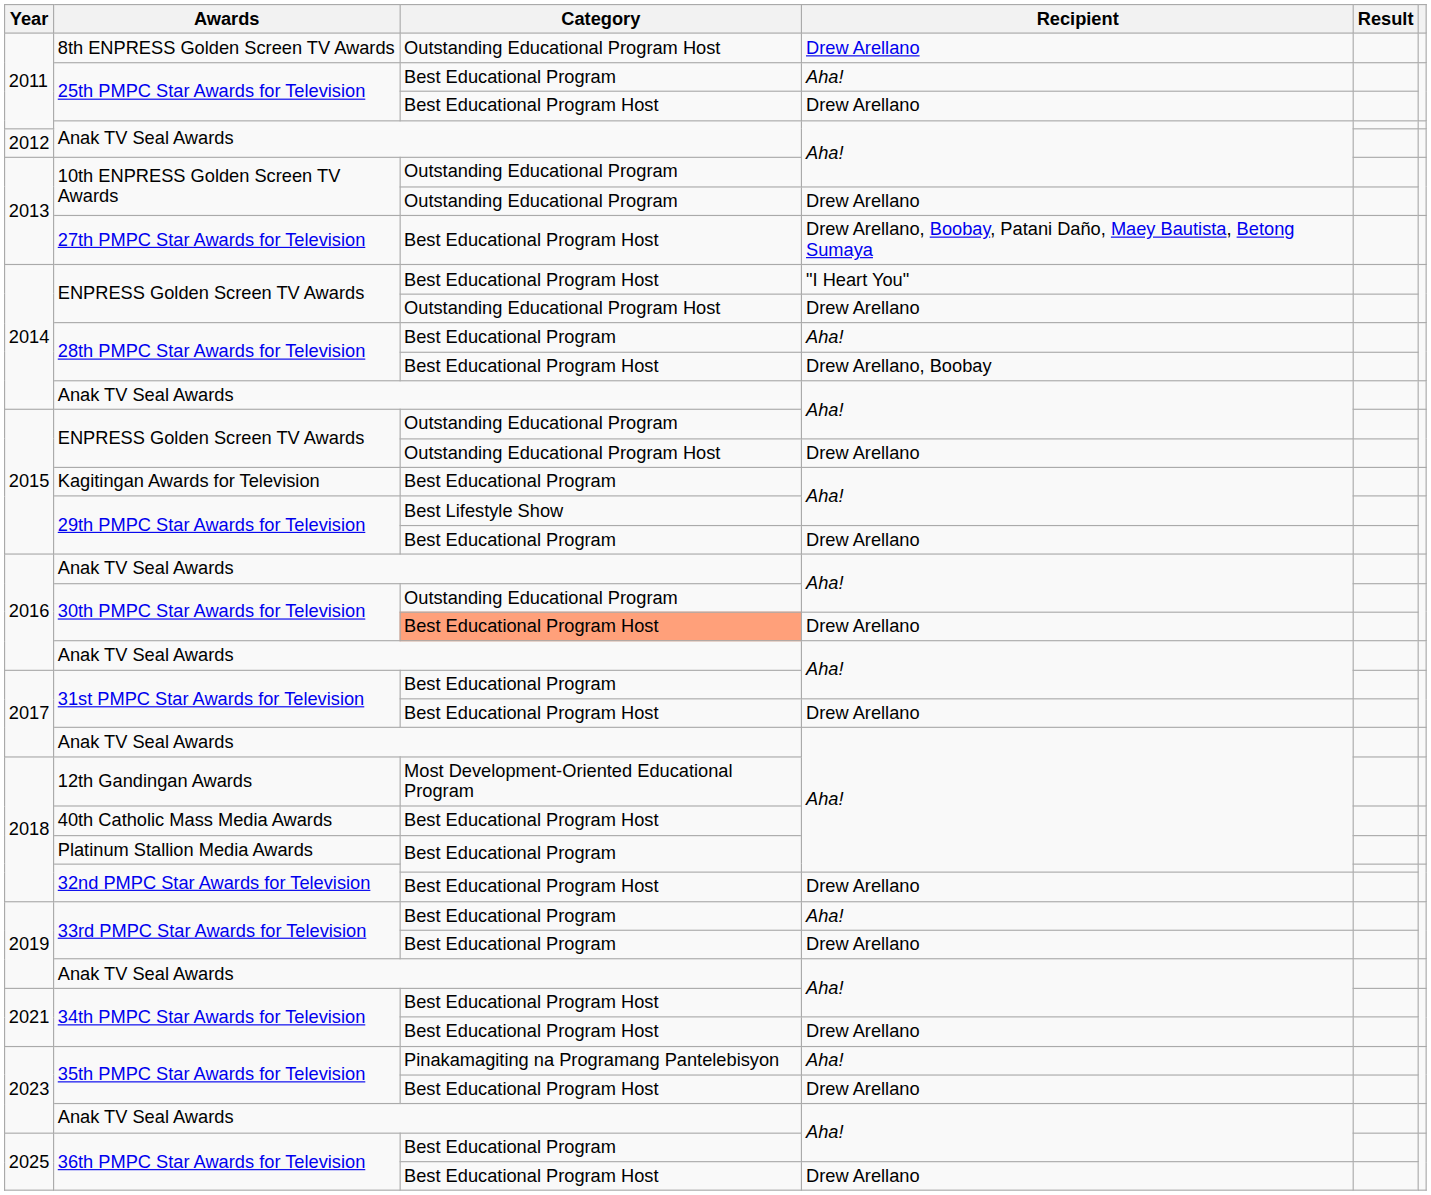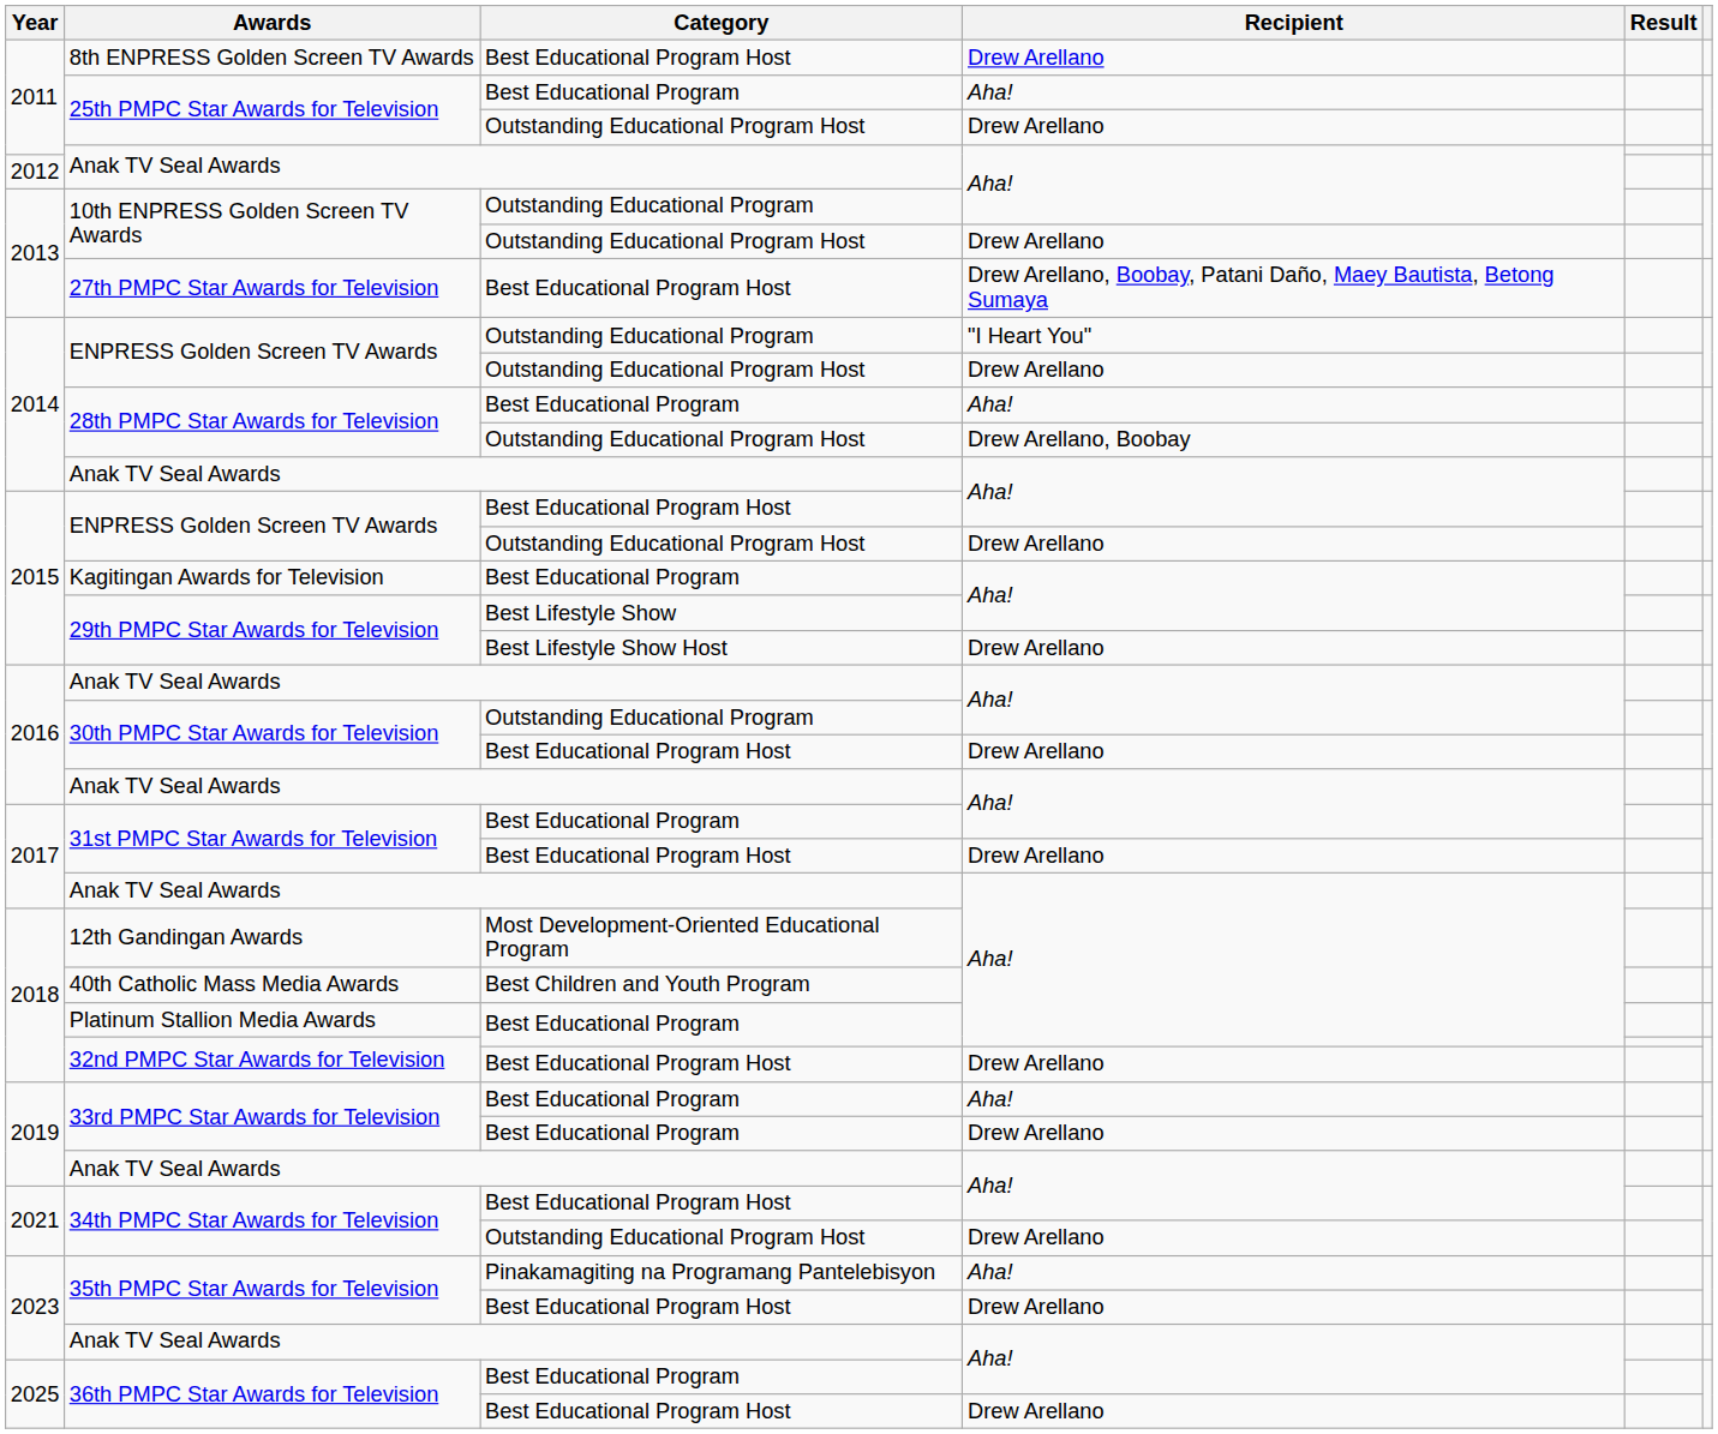 <table class="wikitable">
 <tr>
 <th>Year</th>
 <th>Awards</th>
 <th>Category</th>
 <th>Recipient</th>
 <th>Result</th>
 <th></th>
 </tr>
 <tr>
 <td rowspan=4>2011</td>
 <td>8th ENPRESS Golden Screen TV Awards</td>
-<td>Outstanding Educational Program Host</td>
+<td>Best Educational Program Host</td>
 <td><a href='#'>Drew Arellano</a></td>
 <td></td>
 <td></td>
 </tr>
 <tr>
 <td rowspan=2><a href='#'>25th PMPC Star Awards for Television</a></td>
 <td>Best Educational Program</td>
 <td><em>Aha!</em></td>
 <td></td>
 <td rowspan=2></td>
 </tr>
 <tr>
-<td>Best Educational Program Host</td>
+<td>Outstanding Educational Program Host</td>
 <td>Drew Arellano</td>
 <td></td>
 </tr>
 <tr>
 <td rowspan=2 colspan=2>Anak TV Seal Awards</td>
 <td rowspan=3><em>Aha!</em></td>
 <td></td>
 <td></td>
 </tr>
 <tr>
 <td>2012</td>
 <td></td>
 <td></td>
 </tr>
 <tr>
 <td rowspan=3>2013</td>
 <td rowspan=2>10th ENPRESS Golden Screen TV Awards</td>
 <td>Outstanding Educational Program</td>
 <td></td>
 <td rowspan=2></td>
 </tr>
 <tr>
-<td>Outstanding Educational Program</td>
+<td>Outstanding Educational Program Host</td>
 <td>Drew Arellano</td>
 <td></td>
 </tr>
 <tr>
 <td><a href='#'>27th PMPC Star Awards for Television</a></td>
 <td>Best Educational Program Host</td>
 <td>Drew Arellano, <a href='#'>Boobay</a>, Patani Daño, <a href='#'>Maey Bautista</a>, <a href='#'>Betong Sumaya</a></td>
 <td></td>
 <td></td>
 </tr>
 <tr>
 <td rowspan=5>2014</td>
 <td rowspan=2>ENPRESS Golden Screen TV Awards</td>
-<td>Best Educational Program Host</td>
+<td>Outstanding Educational Program</td>
 <td>"I Heart You"</td>
 <td></td>
 <td rowspan=2></td>
 </tr>
 <tr>
 <td>Outstanding Educational Program Host</td>
 <td>Drew Arellano</td>
 <td></td>
 </tr>
 <tr>
 <td rowspan=2><a href='#'>28th PMPC Star Awards for Television</a></td>
 <td>Best Educational Program</td>
 <td><em>Aha!</em></td>
 <td></td>
 <td rowspan=2></td>
 </tr>
 <tr>
-<td>Best Educational Program Host</td>
+<td>Outstanding Educational Program Host</td>
 <td>Drew Arellano, Boobay</td>
 <td></td>
 </tr>
 <tr>
 <td colspan=2>Anak TV Seal Awards</td>
 <td rowspan=2><em>Aha!</em></td>
 <td></td>
 <td></td>
 </tr>
 <tr>
 <td rowspan=5>2015</td>
 <td rowspan=2>ENPRESS Golden Screen TV Awards</td>
-<td>Outstanding Educational Program</td>
+<td>Best Educational Program Host</td>
 <td></td>
 <td rowspan=2></td>
 </tr>
 <tr>
 <td>Outstanding Educational Program Host</td>
 <td>Drew Arellano</td>
 <td></td>
 </tr>
 <tr>
 <td>Kagitingan Awards for Television</td>
 <td>Best Educational Program</td>
 <td rowspan=2><em>Aha!</em></td>
 <td></td>
 <td></td>
 </tr>
 <tr>
 <td rowspan=2><a href='#'>29th PMPC Star Awards for Television</a></td>
 <td>Best Lifestyle Show</td>
 <td></td>
 <td rowspan=2></td>
 </tr>
 <tr>
-<td>Best Educational Program</td>
+<td>Best Lifestyle Show Host</td>
 <td>Drew Arellano</td>
 <td></td>
 </tr>
 <tr>
 <td rowspan=4>2016</td>
 <td colspan=2>Anak TV Seal Awards</td>
 <td rowspan=2><em>Aha!</em></td>
 <td></td>
 <td></td>
 </tr>
 <tr>
 <td rowspan=2><a href='#'>30th PMPC Star Awards for Television</a></td>
 <td>Outstanding Educational Program</td>
 <td></td>
 <td rowspan=2></td>
 </tr>
 <tr>
-<td style="background: lightsalmon;">Best Educational Program Host</td>
+<td>Best Educational Program Host</td>
 <td>Drew Arellano</td>
 <td></td>
 </tr>
 <tr>
 <td colspan=2>Anak TV Seal Awards</td>
 <td rowspan=2><em>Aha!</em></td>
 <td></td>
 <td></td>
 </tr>
 <tr>
 <td rowspan=3>2017</td>
 <td rowspan=2><a href='#'>31st PMPC Star Awards for Television</a></td>
 <td>Best Educational Program</td>
 <td></td>
 <td rowspan=2></td>
 </tr>
 <tr>
 <td>Best Educational Program Host</td>
 <td>Drew Arellano</td>
 <td></td>
 </tr>
 <tr>
 <td colspan=2>Anak TV Seal Awards</td>
 <td rowspan=5><em>Aha!</em></td>
 <td></td>
 <td></td>
 </tr>
 <tr>
 <td rowspan=5>2018</td>
 <td>12th Gandingan Awards</td>
 <td>Most Development-Oriented Educational Program</td>
 <td></td>
 <td></td>
 </tr>
 <tr>
 <td>40th Catholic Mass Media Awards</td>
-<td>Best Educational Program Host</td>
+<td>Best Children and Youth Program</td>
 <td></td>
 <td></td>
 </tr>
 <tr>
 <td>Platinum Stallion Media Awards</td>
 <td rowspan=2>Best Educational Program</td>
 <td></td>
 <td></td>
 </tr>
 <tr>
 <td rowspan=2><a href='#'>32nd PMPC Star Awards for Television</a></td>
 <td></td>
 <td rowspan=2></td>
 </tr>
 <tr>
 <td>Best Educational Program Host</td>
 <td>Drew Arellano</td>
 <td></td>
 </tr>
 <tr>
 <td rowspan=3>2019</td>
 <td rowspan=2><a href='#'>33rd PMPC Star Awards for Television</a></td>
 <td>Best Educational Program</td>
 <td><em>Aha!</em></td>
 <td></td>
 <td rowspan=2></td>
 </tr>
 <tr>
 <td>Best Educational Program</td>
 <td>Drew Arellano</td>
 <td></td>
 </tr>
 <tr>
 <td colspan=2>Anak TV Seal Awards</td>
 <td rowspan=2><em>Aha!</em></td>
 <td></td>
 <td></td>
 </tr>
 <tr>
 <td rowspan=2>2021</td>
 <td rowspan=2><a href='#'>34th PMPC Star Awards for Television</a></td>
 <td>Best Educational Program Host</td>
 <td></td>
 <td rowspan=2></td>
 </tr>
 <tr>
-<td>Best Educational Program Host</td>
+<td>Outstanding Educational Program Host</td>
 <td>Drew Arellano</td>
 <td></td>
 </tr>
 <tr>
 <td rowspan=3>2023</td>
 <td rowspan=2><a href='#'>35th PMPC Star Awards for Television</a></td>
 <td>Pinakamagiting na Programang Pantelebisyon</td>
 <td><em>Aha!</em></td>
 <td></td>
 <td rowspan=2></td>
 </tr>
 <tr>
 <td>Best Educational Program Host</td>
 <td>Drew Arellano</td>
 <td></td>
 </tr>
 <tr>
 <td colspan=2>Anak TV Seal Awards</td>
 <td rowspan=2><em>Aha!</em></td>
 <td></td>
 <td></td>
 </tr>
 <tr>
 <td rowspan=2>2025</td>
 <td rowspan=2><a href='#'>36th PMPC Star Awards for Television</a></td>
 <td>Best Educational Program</td>
 <td></td>
 <td rowspan=2></td>
 </tr>
 <tr>
 <td>Best Educational Program Host</td>
 <td>Drew Arellano</td>
 <td></td>
 </tr>
 </table>
